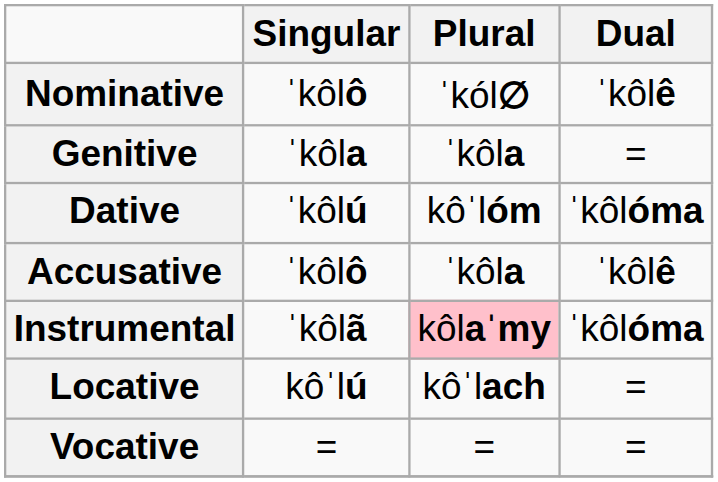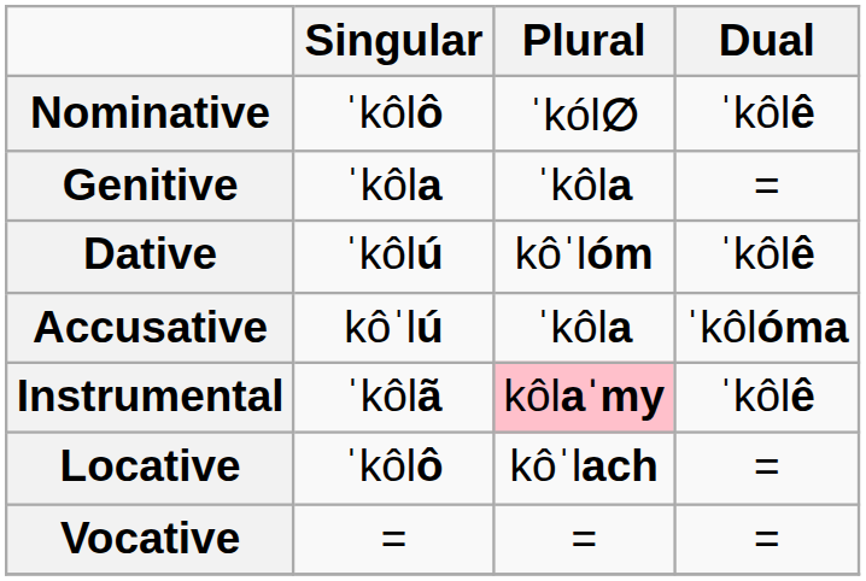 <table class="wikitable" style="text-align:center;">
 <tr>
 <td></td>
 <th>Singular</th>
 <th>Plural</th>
 <th>Dual</th>
 </tr>
 <tr>
 <th>Nominative</th>
 <td>ˈkôl<strong>ô</strong></td>
 <td>ˈkól<strong>∅</strong></td>
 <td>ˈkôl<strong>ê</strong></td>
 </tr>
 <tr>
 <th>Genitive</th>
 <td>ˈkôl<strong>a</strong></td>
 <td>ˈkôl<strong>a</strong></td>
 <td>= </td>
 </tr>
 <tr>
 <th>Dative</th>
 <td>ˈkôl<strong>ú</strong></td>
 <td>kôˈl<strong>óm</strong></td>
-<td>ˈkôl<strong>óma</strong></td>
+<td>ˈkôl<strong>ê</strong></td>
 </tr>
 <tr>
 <th>Accusative</th>
-<td>ˈkôl<strong>ô</strong></td>
+<td>kôˈl<strong>ú</strong></td>
 <td>ˈkôl<strong>a</strong></td>
-<td>ˈkôl<strong>ê</strong></td>
+<td>ˈkôl<strong>óma</strong></td>
 </tr>
 <tr>
 <th>Instrumental</th>
 <td>ˈkôl<strong>ã</strong></td>
 <td style="background: pink;">kôl<strong>aˈmy</strong></td>
-<td>ˈkôl<strong>óma</strong></td>
+<td>ˈkôl<strong>ê</strong></td>
 </tr>
 <tr>
 <th>Locative</th>
-<td>kôˈl<strong>ú</strong></td>
+<td>ˈkôl<strong>ô</strong></td>
 <td>kôˈl<strong>ach</strong></td>
 <td>= </td>
 </tr>
 <tr>
 <th>Vocative</th>
 <td>= </td>
 <td>= </td>
 <td>= </td>
 </tr>
 <tr>
 </tr>
 </table>
